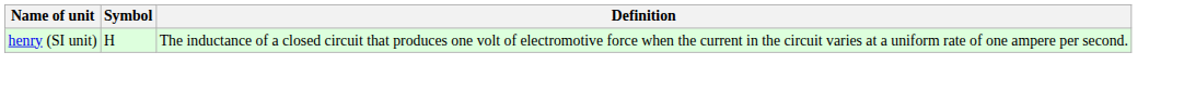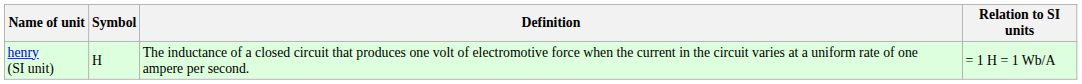 <table class="wikitable">
 <tr>
 <th>Name of unit</th>
 <th>Symbol</th>
 <th>Definition</th>
+<th>Relation to SI units</th>
 </tr>
 <tr style="background:#dfd;">
 <td><a href='#'>henry</a> (SI unit)</td>
 <td>H</td>
 <td>The inductance of a closed circuit that produces one volt of electromotive force when the current in the circuit varies at a uniform rate of one ampere per second.</td>
+<td>= 1 H = 1 Wb/A </td>
 </tr>
 </table>
